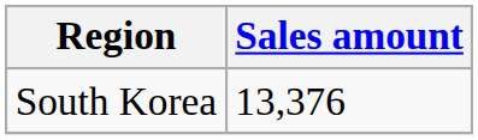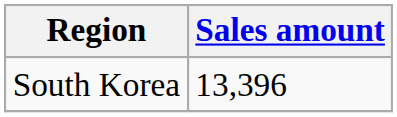 <table class="wikitable">
 <tr>
 <th>Region</th>
 <th><a href='#'>Sales amount</a></th>
 </tr>
 <tr>
 <td>South Korea</td>
-<td>13,376</td>
+<td>13,396</td>
 </tr>
 <tr>
 </tr>
 </table>
